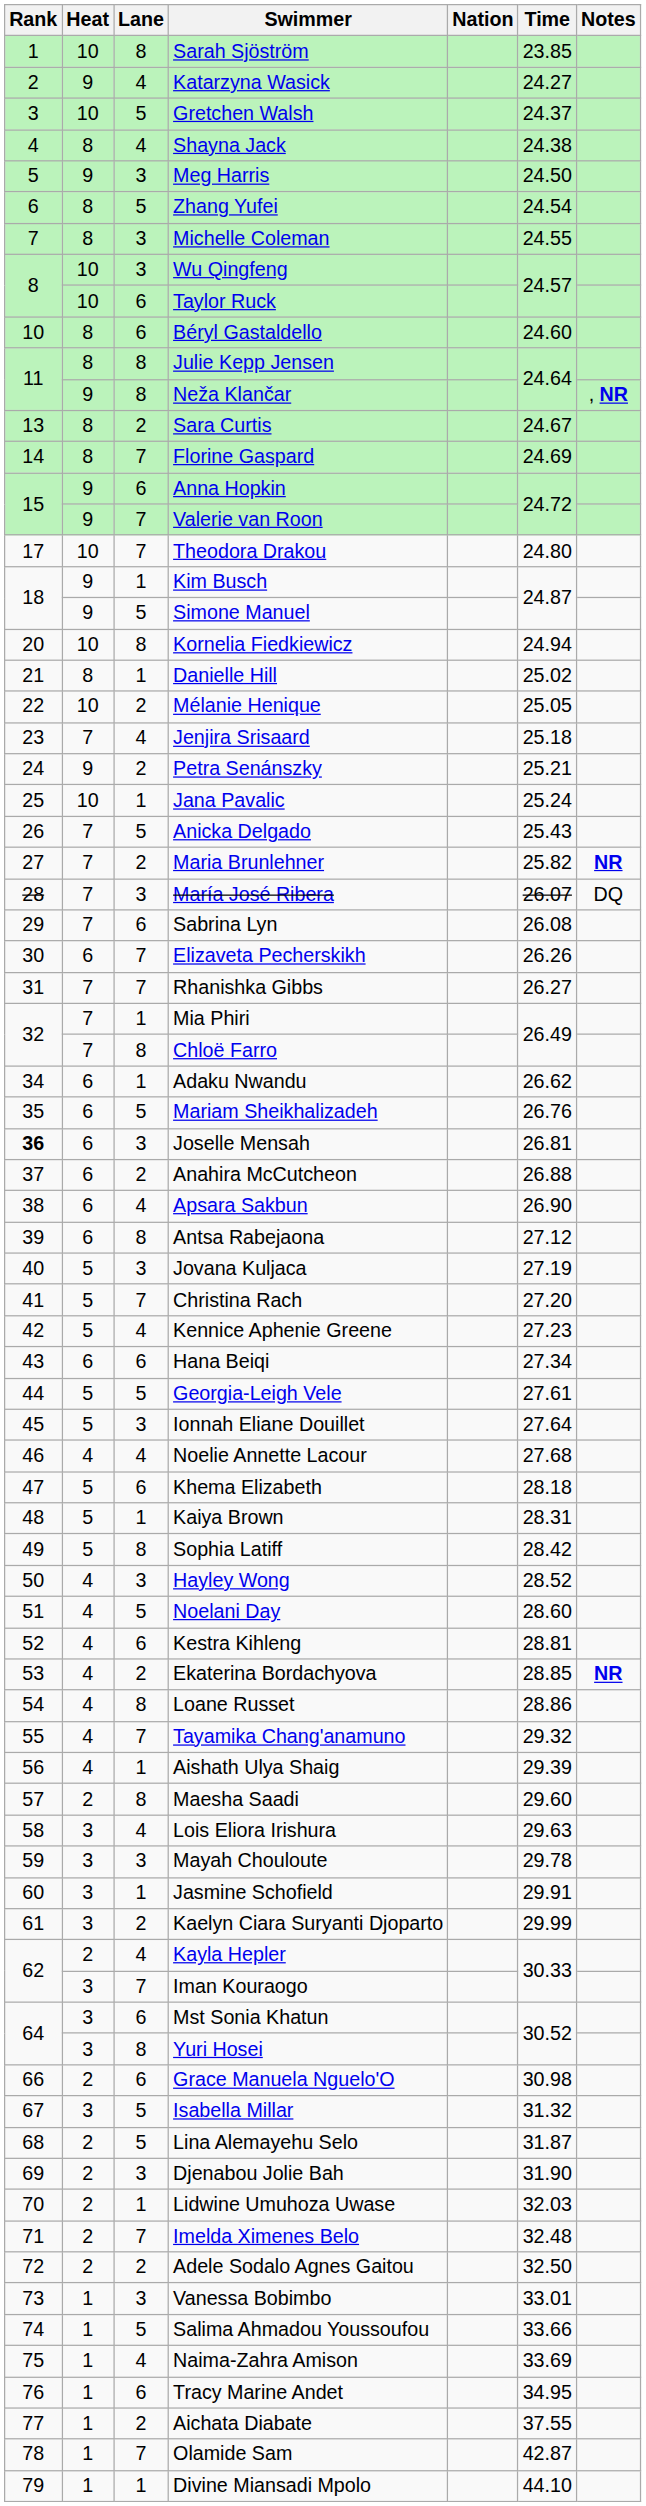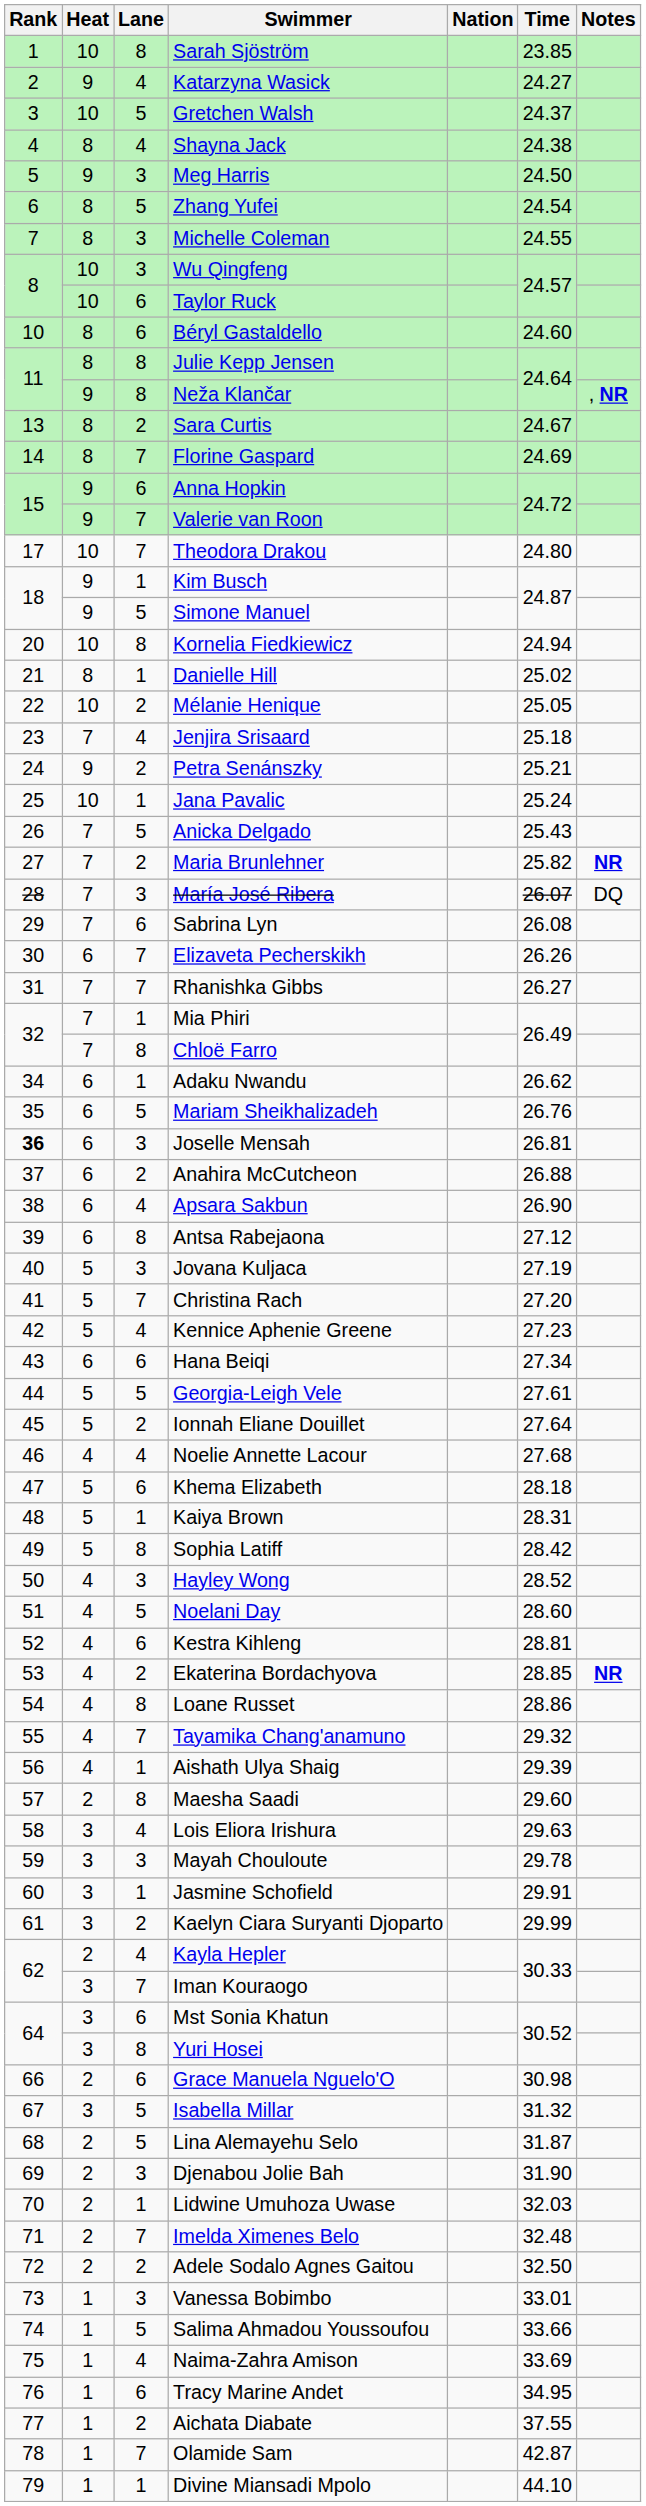 <table class="wikitable sortable mw-collapsible" style="text-align:center">
 <tr>
 <th scope="col">Rank</th>
 <th scope="col">Heat</th>
 <th scope="col">Lane</th>
 <th scope="col">Swimmer</th>
 <th scope="col">Nation</th>
 <th scope="col">Time</th>
 <th scope="col">Notes</th>
 </tr>
 <tr bgcolor="bbf3bb">
 <td align="center">1</td>
 <td>10</td>
 <td>8</td>
 <td align="left"><a href='#'>Sarah Sjöström</a></td>
 <td align="left"></td>
 <td>23.85</td>
 <td></td>
 </tr>
 <tr bgcolor="bbf3bb">
 <td align="center">2</td>
 <td>9</td>
 <td>4</td>
 <td align="left"><a href='#'>Katarzyna Wasick</a></td>
 <td align="left"></td>
 <td>24.27</td>
 <td></td>
 </tr>
 <tr bgcolor="bbf3bb">
 <td align="center">3</td>
 <td>10</td>
 <td>5</td>
 <td align="left"><a href='#'>Gretchen Walsh</a></td>
 <td align="left"></td>
 <td>24.37</td>
 <td></td>
 </tr>
 <tr bgcolor="bbf3bb">
 <td align="center">4</td>
 <td>8</td>
 <td>4</td>
 <td align="left"><a href='#'>Shayna Jack</a></td>
 <td align="left"></td>
 <td>24.38</td>
 <td></td>
 </tr>
 <tr bgcolor="bbf3bb">
 <td align="center">5</td>
 <td>9</td>
 <td>3</td>
 <td align="left"><a href='#'>Meg Harris</a></td>
 <td align="left"></td>
 <td>24.50</td>
 <td></td>
 </tr>
 <tr bgcolor="bbf3bb">
 <td align="center">6</td>
 <td>8</td>
 <td>5</td>
 <td align="left"><a href='#'>Zhang Yufei</a></td>
 <td align="left"></td>
 <td>24.54</td>
 <td></td>
 </tr>
 <tr bgcolor="bbf3bb">
 <td align="center">7</td>
 <td>8</td>
 <td>3</td>
 <td align="left"><a href='#'>Michelle Coleman</a></td>
 <td align="left"></td>
 <td>24.55</td>
 <td></td>
 </tr>
 <tr bgcolor="bbf3bb">
 <td rowspan="2">8</td>
 <td>10</td>
 <td>3</td>
 <td align="left"><a href='#'>Wu Qingfeng</a></td>
 <td align="left"></td>
 <td rowspan="2">24.57</td>
 <td></td>
 </tr>
 <tr bgcolor="bbf3bb">
 <td align="center">10</td>
 <td>6</td>
 <td align="left"><a href='#'>Taylor Ruck</a></td>
 <td align="left"></td>
 <td></td>
 </tr>
 <tr bgcolor="bbf3bb">
 <td align="center">10</td>
 <td>8</td>
 <td>6</td>
 <td align="left"><a href='#'>Béryl Gastaldello</a></td>
 <td align="left"></td>
 <td>24.60</td>
 <td></td>
 </tr>
 <tr bgcolor="bbf3bb">
 <td rowspan="2">11</td>
 <td>8</td>
 <td>8</td>
 <td align="left"><a href='#'>Julie Kepp Jensen</a></td>
 <td align="left"></td>
 <td rowspan="2">24.64</td>
 <td></td>
 </tr>
 <tr bgcolor="bbf3bb">
 <td align="center">9</td>
 <td>8</td>
 <td align="left"><a href='#'>Neža Klančar</a></td>
 <td align="left"></td>
 <td>, <strong><a href='#'>NR</a></strong></td>
 </tr>
 <tr bgcolor="bbf3bb">
 <td align="center">13</td>
 <td>8</td>
 <td>2</td>
 <td align="left"><a href='#'>Sara Curtis</a></td>
 <td align="left"></td>
 <td>24.67</td>
 <td></td>
 </tr>
 <tr bgcolor="bbf3bb">
 <td align="center">14</td>
 <td>8</td>
 <td>7</td>
 <td align="left"><a href='#'>Florine Gaspard</a></td>
 <td align="left"></td>
 <td>24.69</td>
 <td></td>
 </tr>
 <tr bgcolor="bbf3bb">
 <td rowspan="2">15</td>
 <td>9</td>
 <td>6</td>
 <td align="left"><a href='#'>Anna Hopkin</a></td>
 <td align="left"></td>
 <td rowspan="2">24.72</td>
 <td></td>
 </tr>
 <tr bgcolor="bbf3bb">
 <td align="center">9</td>
 <td>7</td>
 <td align="left"><a href='#'>Valerie van Roon</a></td>
 <td align="left"></td>
 <td></td>
 </tr>
 <tr>
 <td align="center">17</td>
 <td>10</td>
 <td>7</td>
 <td align="left"><a href='#'>Theodora Drakou</a></td>
 <td align="left"></td>
 <td>24.80</td>
 <td></td>
 </tr>
 <tr>
 <td rowspan="2">18</td>
 <td>9</td>
 <td>1</td>
 <td align="left"><a href='#'>Kim Busch</a></td>
 <td align="left"></td>
 <td rowspan="2">24.87</td>
 <td></td>
 </tr>
 <tr>
 <td align="center">9</td>
 <td>5</td>
 <td align="left"><a href='#'>Simone Manuel</a></td>
 <td align="left"></td>
 <td></td>
 </tr>
 <tr>
 <td align="center">20</td>
 <td>10</td>
 <td>8</td>
 <td align="left"><a href='#'>Kornelia Fiedkiewicz</a></td>
 <td align="left"></td>
 <td>24.94</td>
 <td></td>
 </tr>
 <tr>
 <td align="center">21</td>
 <td>8</td>
 <td>1</td>
 <td align="left"><a href='#'>Danielle Hill</a></td>
 <td align="left"></td>
 <td>25.02</td>
 <td></td>
 </tr>
 <tr>
 <td align="center">22</td>
 <td>10</td>
 <td>2</td>
 <td align="left"><a href='#'>Mélanie Henique</a></td>
 <td align="left"></td>
 <td>25.05</td>
 <td></td>
 </tr>
 <tr>
 <td align="center">23</td>
 <td>7</td>
 <td>4</td>
 <td align="left"><a href='#'>Jenjira Srisaard</a></td>
 <td align="left"></td>
 <td>25.18</td>
 <td></td>
 </tr>
 <tr>
 <td align="center">24</td>
 <td>9</td>
 <td>2</td>
 <td align="left"><a href='#'>Petra Senánszky</a></td>
 <td align="left"></td>
 <td>25.21</td>
 <td></td>
 </tr>
 <tr>
 <td align="center">25</td>
 <td>10</td>
 <td>1</td>
 <td align="left"><a href='#'>Jana Pavalic</a></td>
 <td align="left"></td>
 <td>25.24</td>
 <td></td>
 </tr>
 <tr>
 <td align="center">26</td>
 <td>7</td>
 <td>5</td>
 <td align="left"><a href='#'>Anicka Delgado</a></td>
 <td align="left"></td>
 <td>25.43</td>
 <td></td>
 </tr>
 <tr>
 <td align="center">27</td>
 <td>7</td>
 <td>2</td>
 <td align="left"><a href='#'>Maria Brunlehner</a></td>
 <td align="left"></td>
 <td>25.82</td>
 <td><strong><a href='#'>NR</a></strong></td>
 </tr>
 <tr>
 <td align="center"><s>28</s></td>
 <td>7</td>
 <td>3</td>
 <td align="left"><s><a href='#'>María José Ribera</a></s></td>
 <td align="left"></td>
 <td><s>26.07</s></td>
 <td>DQ</td>
 </tr>
 <tr>
 <td align="center">29</td>
 <td>7</td>
 <td>6</td>
 <td align="left">Sabrina Lyn</td>
 <td align="left"></td>
 <td>26.08</td>
 <td></td>
 </tr>
 <tr>
 <td align="center">30</td>
 <td>6</td>
 <td>7</td>
 <td align="left"><a href='#'>Elizaveta Pecherskikh</a></td>
 <td align="left"></td>
 <td>26.26</td>
 <td></td>
 </tr>
 <tr>
 <td align="center">31</td>
 <td>7</td>
 <td>7</td>
 <td align="left">Rhanishka Gibbs</td>
 <td align="left"></td>
 <td>26.27</td>
 <td></td>
 </tr>
 <tr>
 <td rowspan="2">32</td>
 <td>7</td>
 <td>1</td>
 <td align="left">Mia Phiri</td>
 <td align="left"></td>
 <td rowspan="2">26.49</td>
 <td></td>
 </tr>
 <tr>
 <td align="center">7</td>
 <td>8</td>
 <td align="left"><a href='#'>Chloë Farro</a></td>
 <td align="left"></td>
 <td></td>
 </tr>
 <tr>
 <td align="center">34</td>
 <td>6</td>
 <td>1</td>
 <td align="left">Adaku Nwandu</td>
 <td align="left"></td>
 <td>26.62</td>
 <td></td>
 </tr>
 <tr>
 <td align="center">35</td>
 <td>6</td>
 <td>5</td>
 <td align="left"><a href='#'>Mariam Sheikhalizadeh</a></td>
 <td align="left"></td>
 <td>26.76</td>
 <td></td>
 </tr>
 <tr>
 <td align="center"><strong>36</strong></td>
 <td>6</td>
 <td>3</td>
 <td align="left">Joselle Mensah</td>
 <td align="left"></td>
 <td>26.81</td>
 <td></td>
 </tr>
 <tr>
 <td align="center">37</td>
 <td>6</td>
 <td>2</td>
 <td align="left">Anahira McCutcheon</td>
 <td align="left"></td>
 <td>26.88</td>
 <td></td>
 </tr>
 <tr>
 <td align="center">38</td>
 <td>6</td>
 <td>4</td>
 <td align="left"><a href='#'>Apsara Sakbun</a></td>
 <td align="left"></td>
 <td>26.90</td>
 <td></td>
 </tr>
 <tr>
 <td align="center">39</td>
 <td>6</td>
 <td>8</td>
 <td align="left">Antsa Rabejaona</td>
 <td align="left"></td>
 <td>27.12</td>
 <td></td>
 </tr>
 <tr>
 <td align="center">40</td>
 <td>5</td>
 <td>3</td>
 <td align="left">Jovana Kuljaca</td>
 <td align="left"></td>
 <td>27.19</td>
 <td></td>
 </tr>
 <tr>
 <td align="center">41</td>
 <td>5</td>
 <td>7</td>
 <td align="left">Christina Rach</td>
 <td align="left"></td>
 <td>27.20</td>
 <td></td>
 </tr>
 <tr>
 <td align="center">42</td>
 <td>5</td>
 <td>4</td>
 <td align="left">Kennice Aphenie Greene</td>
 <td align="left"></td>
 <td>27.23</td>
 <td></td>
 </tr>
 <tr>
 <td align="center">43</td>
 <td>6</td>
 <td>6</td>
 <td align="left">Hana Beiqi</td>
 <td align="left"></td>
 <td>27.34</td>
 <td></td>
 </tr>
 <tr>
 <td align="center">44</td>
 <td>5</td>
 <td>5</td>
 <td align="left"><a href='#'>Georgia-Leigh Vele</a></td>
 <td align="left"></td>
 <td>27.61</td>
 <td></td>
 </tr>
 <tr>
 <td align="center">45</td>
 <td>5</td>
-<td>3</td>
+<td>2</td>
 <td align="left">Ionnah Eliane Douillet</td>
 <td align="left"></td>
 <td>27.64</td>
 <td></td>
 </tr>
 <tr>
 <td align="center">46</td>
 <td>4</td>
 <td>4</td>
 <td align="left">Noelie Annette Lacour</td>
 <td align="left"></td>
 <td>27.68</td>
 <td></td>
 </tr>
 <tr>
 <td align="center">47</td>
 <td>5</td>
 <td>6</td>
 <td align="left">Khema Elizabeth</td>
 <td align="left"></td>
 <td>28.18</td>
 <td></td>
 </tr>
 <tr>
 <td align="center">48</td>
 <td>5</td>
 <td>1</td>
 <td align="left">Kaiya Brown</td>
 <td align="left"></td>
 <td>28.31</td>
 <td></td>
 </tr>
 <tr>
 <td align="center">49</td>
 <td>5</td>
 <td>8</td>
 <td align="left">Sophia Latiff</td>
 <td align="left"></td>
 <td>28.42</td>
 <td></td>
 </tr>
 <tr>
 <td align="center">50</td>
 <td>4</td>
 <td>3</td>
 <td align="left"><a href='#'>Hayley Wong</a></td>
 <td align="left"></td>
 <td>28.52</td>
 <td></td>
 </tr>
 <tr>
 <td align="center">51</td>
 <td>4</td>
 <td>5</td>
 <td align="left"><a href='#'>Noelani Day</a></td>
 <td align="left"></td>
 <td>28.60</td>
 <td></td>
 </tr>
 <tr>
 <td align="center">52</td>
 <td>4</td>
 <td>6</td>
 <td align="left">Kestra Kihleng</td>
 <td align="left"></td>
 <td>28.81</td>
 <td></td>
 </tr>
 <tr>
 <td align="center">53</td>
 <td>4</td>
 <td>2</td>
 <td align="left">Ekaterina Bordachyova</td>
 <td align="left"></td>
 <td>28.85</td>
 <td><strong><a href='#'>NR</a></strong></td>
 </tr>
 <tr>
 <td align="center">54</td>
 <td>4</td>
 <td>8</td>
 <td align="left">Loane Russet</td>
 <td align="left"></td>
 <td>28.86</td>
 <td></td>
 </tr>
 <tr>
 <td align="center">55</td>
 <td>4</td>
 <td>7</td>
 <td align="left"><a href='#'>Tayamika Chang'anamuno</a></td>
 <td align="left"></td>
 <td>29.32</td>
 <td></td>
 </tr>
 <tr>
 <td align="center">56</td>
 <td>4</td>
 <td>1</td>
 <td align="left">Aishath Ulya Shaig</td>
 <td align="left"></td>
 <td>29.39</td>
 <td></td>
 </tr>
 <tr>
 <td align="center">57</td>
 <td>2</td>
 <td>8</td>
 <td align="left">Maesha Saadi</td>
 <td align="left"></td>
 <td>29.60</td>
 <td></td>
 </tr>
 <tr>
 <td align="center">58</td>
 <td>3</td>
 <td>4</td>
 <td align="left">Lois Eliora Irishura</td>
 <td align="left"></td>
 <td>29.63</td>
 <td></td>
 </tr>
 <tr>
 <td align="center">59</td>
 <td>3</td>
 <td>3</td>
 <td align="left">Mayah Chouloute</td>
 <td align="left"></td>
 <td>29.78</td>
 <td></td>
 </tr>
 <tr>
 <td align="center">60</td>
 <td>3</td>
 <td>1</td>
 <td align="left">Jasmine Schofield</td>
 <td align="left"></td>
 <td>29.91</td>
 <td></td>
 </tr>
 <tr>
 <td align="center">61</td>
 <td>3</td>
 <td>2</td>
 <td align="left">Kaelyn Ciara Suryanti Djoparto</td>
 <td align="left"></td>
 <td>29.99</td>
 <td></td>
 </tr>
 <tr>
 <td rowspan="2">62</td>
 <td>2</td>
 <td>4</td>
 <td align="left"><a href='#'>Kayla Hepler</a></td>
 <td align="left"></td>
 <td rowspan="2">30.33</td>
 <td></td>
 </tr>
 <tr>
 <td align="center">3</td>
 <td>7</td>
 <td align="left">Iman Kouraogo</td>
 <td align="left"></td>
 <td></td>
 </tr>
 <tr>
 <td rowspan="2">64</td>
 <td>3</td>
 <td>6</td>
 <td align="left">Mst Sonia Khatun</td>
 <td align="left"></td>
 <td rowspan="2">30.52</td>
 <td></td>
 </tr>
 <tr>
 <td align="center">3</td>
 <td>8</td>
 <td align="left"><a href='#'>Yuri Hosei</a></td>
 <td align="left"></td>
 <td></td>
 </tr>
 <tr>
 <td align="center">66</td>
 <td>2</td>
 <td>6</td>
 <td align="left"><a href='#'>Grace Manuela Nguelo'O</a></td>
 <td align="left"></td>
 <td>30.98</td>
 <td></td>
 </tr>
 <tr>
 <td align="center">67</td>
 <td>3</td>
 <td>5</td>
 <td align="left"><a href='#'>Isabella Millar</a></td>
 <td align="left"></td>
 <td>31.32</td>
 <td></td>
 </tr>
 <tr>
 <td align="center">68</td>
 <td>2</td>
 <td>5</td>
 <td align="left">Lina Alemayehu Selo</td>
 <td align="left"></td>
 <td>31.87</td>
 <td></td>
 </tr>
 <tr>
 <td align="center">69</td>
 <td>2</td>
 <td>3</td>
 <td align="left">Djenabou Jolie Bah</td>
 <td align="left"></td>
 <td>31.90</td>
 <td></td>
 </tr>
 <tr>
 <td align="center">70</td>
 <td>2</td>
 <td>1</td>
 <td align="left">Lidwine Umuhoza Uwase</td>
 <td align="left"></td>
 <td>32.03</td>
 <td></td>
 </tr>
 <tr>
 <td align="center">71</td>
 <td>2</td>
 <td>7</td>
 <td align="left"><a href='#'>Imelda Ximenes Belo</a></td>
 <td align="left"></td>
 <td>32.48</td>
 <td></td>
 </tr>
 <tr>
 <td align="center">72</td>
 <td>2</td>
 <td>2</td>
 <td align="left">Adele Sodalo Agnes Gaitou</td>
 <td align="left"></td>
 <td>32.50</td>
 <td></td>
 </tr>
 <tr>
 <td align="center">73</td>
 <td>1</td>
 <td>3</td>
 <td align="left">Vanessa Bobimbo</td>
 <td align="left"></td>
 <td>33.01</td>
 <td></td>
 </tr>
 <tr>
 <td align="center">74</td>
 <td>1</td>
 <td>5</td>
 <td align="left">Salima Ahmadou Youssoufou</td>
 <td align="left"></td>
 <td>33.66</td>
 <td></td>
 </tr>
 <tr>
 <td align="center">75</td>
 <td>1</td>
 <td>4</td>
 <td align="left">Naima-Zahra Amison</td>
 <td align="left"></td>
 <td>33.69</td>
 <td></td>
 </tr>
 <tr>
 <td align="center">76</td>
 <td>1</td>
 <td>6</td>
 <td align="left">Tracy Marine Andet</td>
 <td align="left"></td>
 <td>34.95</td>
 <td></td>
 </tr>
 <tr>
 <td align="center">77</td>
 <td>1</td>
 <td>2</td>
 <td align="left">Aichata Diabate</td>
 <td align="left"></td>
 <td>37.55</td>
 <td></td>
 </tr>
 <tr>
 <td align="center">78</td>
 <td>1</td>
 <td>7</td>
 <td align="left">Olamide Sam</td>
 <td align="left"></td>
 <td>42.87</td>
 <td></td>
 </tr>
 <tr>
 <td align="center">79</td>
 <td>1</td>
 <td>1</td>
 <td align="left">Divine Miansadi Mpolo</td>
 <td align="left"></td>
 <td>44.10</td>
 <td></td>
 </tr>
 </table>
